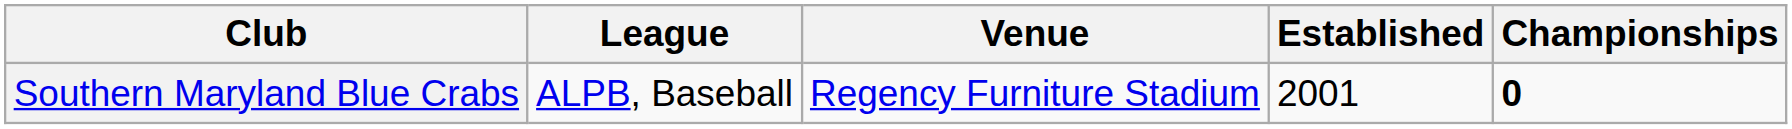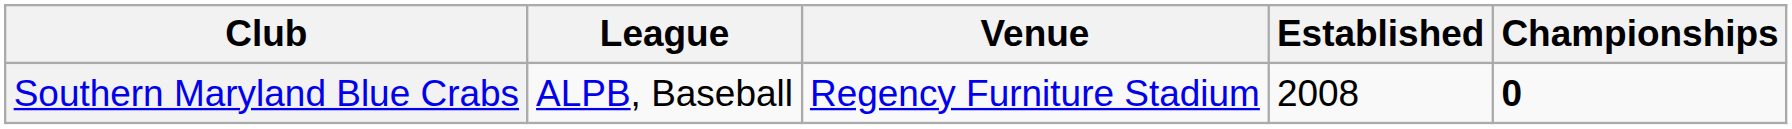 <table class="wikitable">
 <tr>
 <th scope="col">Club</th>
 <th scope="col">League</th>
 <th scope="col">Venue</th>
 <th scope="col">Established</th>
 <th scope="col">Championships</th>
 </tr>
 <tr>
 <th scope="row" style="font-weight: normal;"><a href='#'>Southern Maryland Blue Crabs</a></th>
 <td><a href='#'>ALPB</a>, Baseball</td>
 <td><a href='#'>Regency Furniture Stadium</a></td>
-<td>2001</td>
+<td>2008</td>
 <td><strong>0</strong></td>
 </tr>
 </table>
